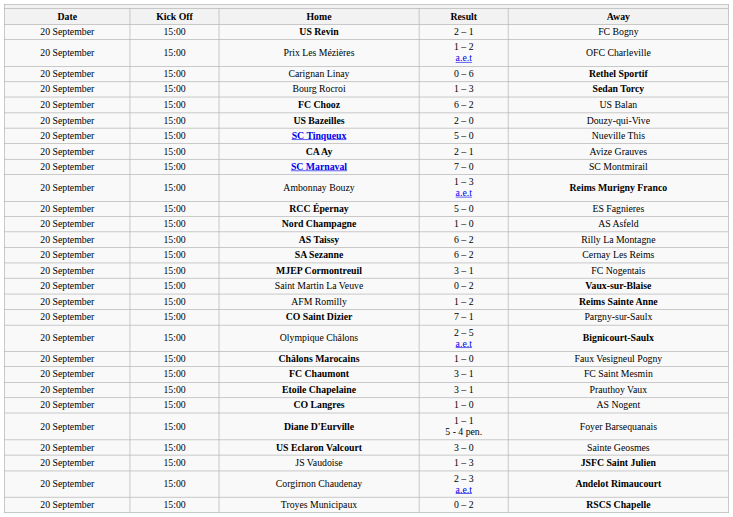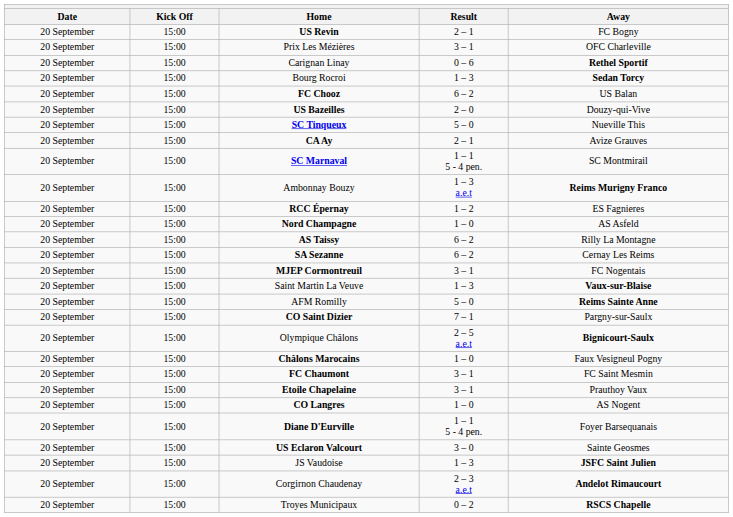 <table class="wikitable collapsible collapsed" style="font-size: 100%; margin:0px;" width="75%">
 <tr>
 <th colspan="7" style="text-align:left;"></th>
 </tr>
 <tr>
 <th><strong>Date</strong></th>
 <th><strong>Kick Off</strong></th>
 <th><strong>Home</strong></th>
 <th><strong>Result</strong></th>
 <th><strong>Away</strong></th>
 </tr>
 <tr>
 <td align=center>20 September</td>
 <td align=center>15:00</td>
 <td align=center><strong>US Revin</strong></td>
 <td align=center>2 – 1</td>
 <td align=center>FC Bogny</td>
 </tr>
 <tr>
 <td align=center>20 September</td>
 <td align=center>15:00</td>
 <td align=center>Prix Les Mézières</td>
-<td align=center>1 – 2 <br> <a href='#'>a.e.t</a></td>
+<td align=center>3 – 1</td>
 <td align=center>OFC Charleville</td>
 </tr>
 <tr>
 <td align=center>20 September</td>
 <td align=center>15:00</td>
 <td align=center>Carignan Linay</td>
 <td align=center>0 – 6</td>
 <td align=center><strong>Rethel Sportif</strong></td>
 </tr>
 <tr>
 <td align=center>20 September</td>
 <td align=center>15:00</td>
 <td align=center>Bourg Rocroi</td>
 <td align=center>1 – 3</td>
 <td align=center><strong>Sedan Torcy</strong></td>
 </tr>
 <tr>
 <td align=center>20 September</td>
 <td align=center>15:00</td>
 <td align=center><strong>FC Chooz</strong></td>
 <td align=center>6 – 2</td>
 <td align=center>US Balan</td>
 </tr>
 <tr>
 <td align=center>20 September</td>
 <td align=center>15:00</td>
 <td align=center><strong>US Bazeilles</strong></td>
 <td align=center>2 – 0</td>
 <td align=center>Douzy-qui-Vive</td>
 </tr>
 <tr>
 <td align=center>20 September</td>
 <td align=center>15:00</td>
 <td align=center><strong><a href='#'>SC Tinqueux</a></strong></td>
 <td align=center>5 – 0</td>
 <td align=center>Nueville This</td>
 </tr>
 <tr>
 <td align=center>20 September</td>
 <td align=center>15:00</td>
 <td align=center><strong>CA Ay</strong></td>
 <td align=center>2 – 1</td>
 <td align=center>Avize Grauves</td>
 </tr>
 <tr>
 <td align=center>20 September</td>
 <td align=center>15:00</td>
 <td align=center><strong><a href='#'>SC Marnaval</a></strong></td>
-<td align=center>7 – 0</td>
+<td align=center>1 – 1 <br> 5 - 4 pen.</td>
 <td align=center>SC Montmirail</td>
 </tr>
 <tr>
 <td align=center>20 September</td>
 <td align=center>15:00</td>
 <td align=center>Ambonnay Bouzy</td>
 <td align=center>1 – 3 <br> <a href='#'>a.e.t</a></td>
 <td align=center><strong>Reims Murigny Franco</strong></td>
 </tr>
 <tr>
 <td align=center>20 September</td>
 <td align=center>15:00</td>
 <td align=center><strong>RCC Épernay</strong></td>
-<td align=center>5 – 0</td>
+<td align=center>1 – 2</td>
 <td align=center>ES Fagnieres</td>
 </tr>
 <tr>
 <td align=center>20 September</td>
 <td align=center>15:00</td>
 <td align=center><strong>Nord Champagne</strong></td>
 <td align=center>1 – 0</td>
 <td align=center>AS Asfeld</td>
 </tr>
 <tr>
 <td align=center>20 September</td>
 <td align=center>15:00</td>
 <td align=center><strong>AS Taissy</strong></td>
 <td align=center>6 – 2</td>
 <td align=center>Rilly La Montagne</td>
 </tr>
 <tr>
 <td align=center>20 September</td>
 <td align=center>15:00</td>
 <td align=center><strong>SA Sezanne</strong></td>
 <td align=center>6 – 2</td>
 <td align=center>Cernay Les Reims</td>
 </tr>
 <tr>
 <td align=center>20 September</td>
 <td align=center>15:00</td>
 <td align=center><strong>MJEP Cormontreuil</strong></td>
 <td align=center>3 – 1</td>
 <td align=center>FC Nogentais</td>
 </tr>
 <tr>
 <td align=center>20 September</td>
 <td align=center>15:00</td>
 <td align=center>Saint Martin La Veuve</td>
-<td align=center>0 – 2</td>
+<td align=center>1 – 3</td>
 <td align=center><strong>Vaux-sur-Blaise</strong></td>
 </tr>
 <tr>
 <td align=center>20 September</td>
 <td align=center>15:00</td>
 <td align=center>AFM Romilly</td>
-<td align=center>1 – 2</td>
+<td align=center>5 – 0</td>
 <td align=center><strong>Reims Sainte Anne</strong></td>
 </tr>
 <tr>
 <td align=center>20 September</td>
 <td align=center>15:00</td>
 <td align=center><strong>CO Saint Dizier</strong></td>
 <td align=center>7 – 1</td>
 <td align=center>Pargny-sur-Saulx</td>
 </tr>
 <tr>
 <td align=center>20 September</td>
 <td align=center>15:00</td>
 <td align=center>Olympique Châlons</td>
 <td align=center>2 – 5 <br> <a href='#'>a.e.t</a></td>
 <td align=center><strong>Bignicourt-Saulx</strong></td>
 </tr>
 <tr>
 <td align=center>20 September</td>
 <td align=center>15:00</td>
 <td align=center><strong>Châlons Marocains</strong></td>
 <td align=center>1 – 0</td>
 <td align=center>Faux Vesigneul Pogny</td>
 </tr>
 <tr>
 <td align=center>20 September</td>
 <td align=center>15:00</td>
 <td align=center><strong>FC Chaumont</strong></td>
 <td align=center>3 – 1</td>
 <td align=center>FC Saint Mesmin</td>
 </tr>
 <tr>
 <td align=center>20 September</td>
 <td align=center>15:00</td>
 <td align=center><strong>Etoile Chapelaine</strong></td>
 <td align=center>3 – 1</td>
 <td align=center>Prauthoy Vaux</td>
 </tr>
 <tr>
 <td align=center>20 September</td>
 <td align=center>15:00</td>
 <td align=center><strong>CO Langres</strong></td>
 <td align=center>1 – 0</td>
 <td align=center>AS Nogent</td>
 </tr>
 <tr>
 <td align=center>20 September</td>
 <td align=center>15:00</td>
 <td align=center><strong>Diane D'Eurville</strong></td>
 <td align=center>1 – 1 <br> 5 - 4 pen.</td>
 <td align=center>Foyer Barsequanais</td>
 </tr>
 <tr>
 <td align=center>20 September</td>
 <td align=center>15:00</td>
 <td align=center><strong>US Eclaron Valcourt</strong></td>
 <td align=center>3 – 0</td>
 <td align=center>Sainte Geosmes</td>
 </tr>
 <tr>
 <td align=center>20 September</td>
 <td align=center>15:00</td>
 <td align=center>JS Vaudoise</td>
 <td align=center>1 – 3</td>
 <td align=center><strong>JSFC Saint Julien</strong></td>
 </tr>
 <tr>
 <td align=center>20 September</td>
 <td align=center>15:00</td>
 <td align=center>Corgirnon Chaudenay</td>
 <td align=center>2 – 3 <br> <a href='#'>a.e.t</a></td>
 <td align=center><strong>Andelot Rimaucourt</strong></td>
 </tr>
 <tr>
 <td align=center>20 September</td>
 <td align=center>15:00</td>
 <td align=center>Troyes Municipaux</td>
 <td align=center>0 – 2</td>
 <td align=center><strong>RSCS Chapelle</strong></td>
 </tr>
 </table>
